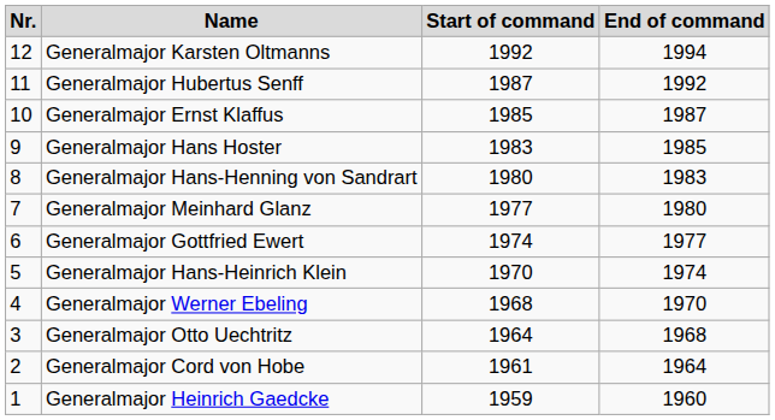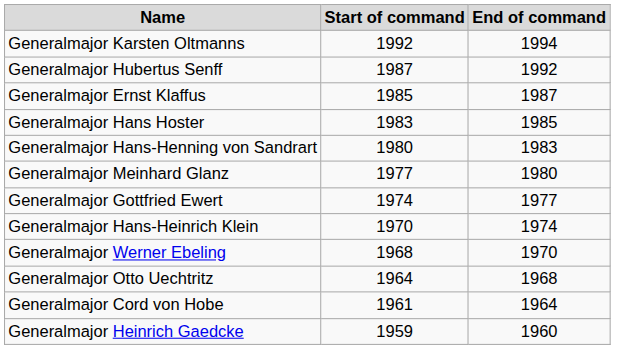 <table |  class="wikitable">
 <tr>
-<th style="background:#dadada"><strong>Nr.</strong></th>
 <th style="background:#dadada"><strong>Name</strong></th>
 <th style="background:#dadada"><strong>Start of command</strong></th>
 <th style="background:#dadada"><strong>End of command</strong></th>
 </tr>
 <tr>
-<td>12</td>
 <td>Generalmajor Karsten Oltmanns</td>
 <td align="center">1992</td>
 <td align="center">1994</td>
 </tr>
 <tr>
-<td>11</td>
 <td>Generalmajor Hubertus Senff</td>
 <td align="center">1987</td>
 <td align="center">1992</td>
 </tr>
 <tr>
-<td>10</td>
 <td>Generalmajor Ernst Klaffus</td>
 <td align="center">1985</td>
 <td align="center">1987</td>
 </tr>
 <tr>
-<td>9</td>
 <td>Generalmajor Hans Hoster</td>
 <td align="center">1983</td>
 <td align="center">1985</td>
 </tr>
 <tr>
-<td>8</td>
 <td>Generalmajor Hans-Henning von Sandrart</td>
 <td align="center">1980</td>
 <td align="center">1983</td>
 </tr>
 <tr>
-<td>7</td>
 <td>Generalmajor Meinhard Glanz</td>
 <td align="center">1977</td>
 <td align="center">1980</td>
 </tr>
 <tr>
-<td>6</td>
 <td>Generalmajor Gottfried Ewert</td>
 <td align="center">1974</td>
 <td align="center">1977</td>
 </tr>
 <tr>
-<td>5</td>
 <td>Generalmajor Hans-Heinrich Klein</td>
 <td align="center">1970</td>
 <td align="center">1974</td>
 </tr>
 <tr>
-<td>4</td>
 <td>Generalmajor <a href='#'>Werner Ebeling</a></td>
 <td align="center">1968</td>
 <td align="center">1970</td>
 </tr>
 <tr>
-<td>3</td>
 <td>Generalmajor Otto Uechtritz</td>
 <td align="center">1964</td>
 <td align="center">1968</td>
 </tr>
 <tr>
-<td>2</td>
 <td>Generalmajor Cord von Hobe</td>
 <td align="center">1961</td>
 <td align="center">1964</td>
 </tr>
 <tr>
-<td>1</td>
 <td>Generalmajor <a href='#'>Heinrich Gaedcke</a></td>
 <td align="center">1959</td>
 <td align="center">1960</td>
 </tr>
 </table>
